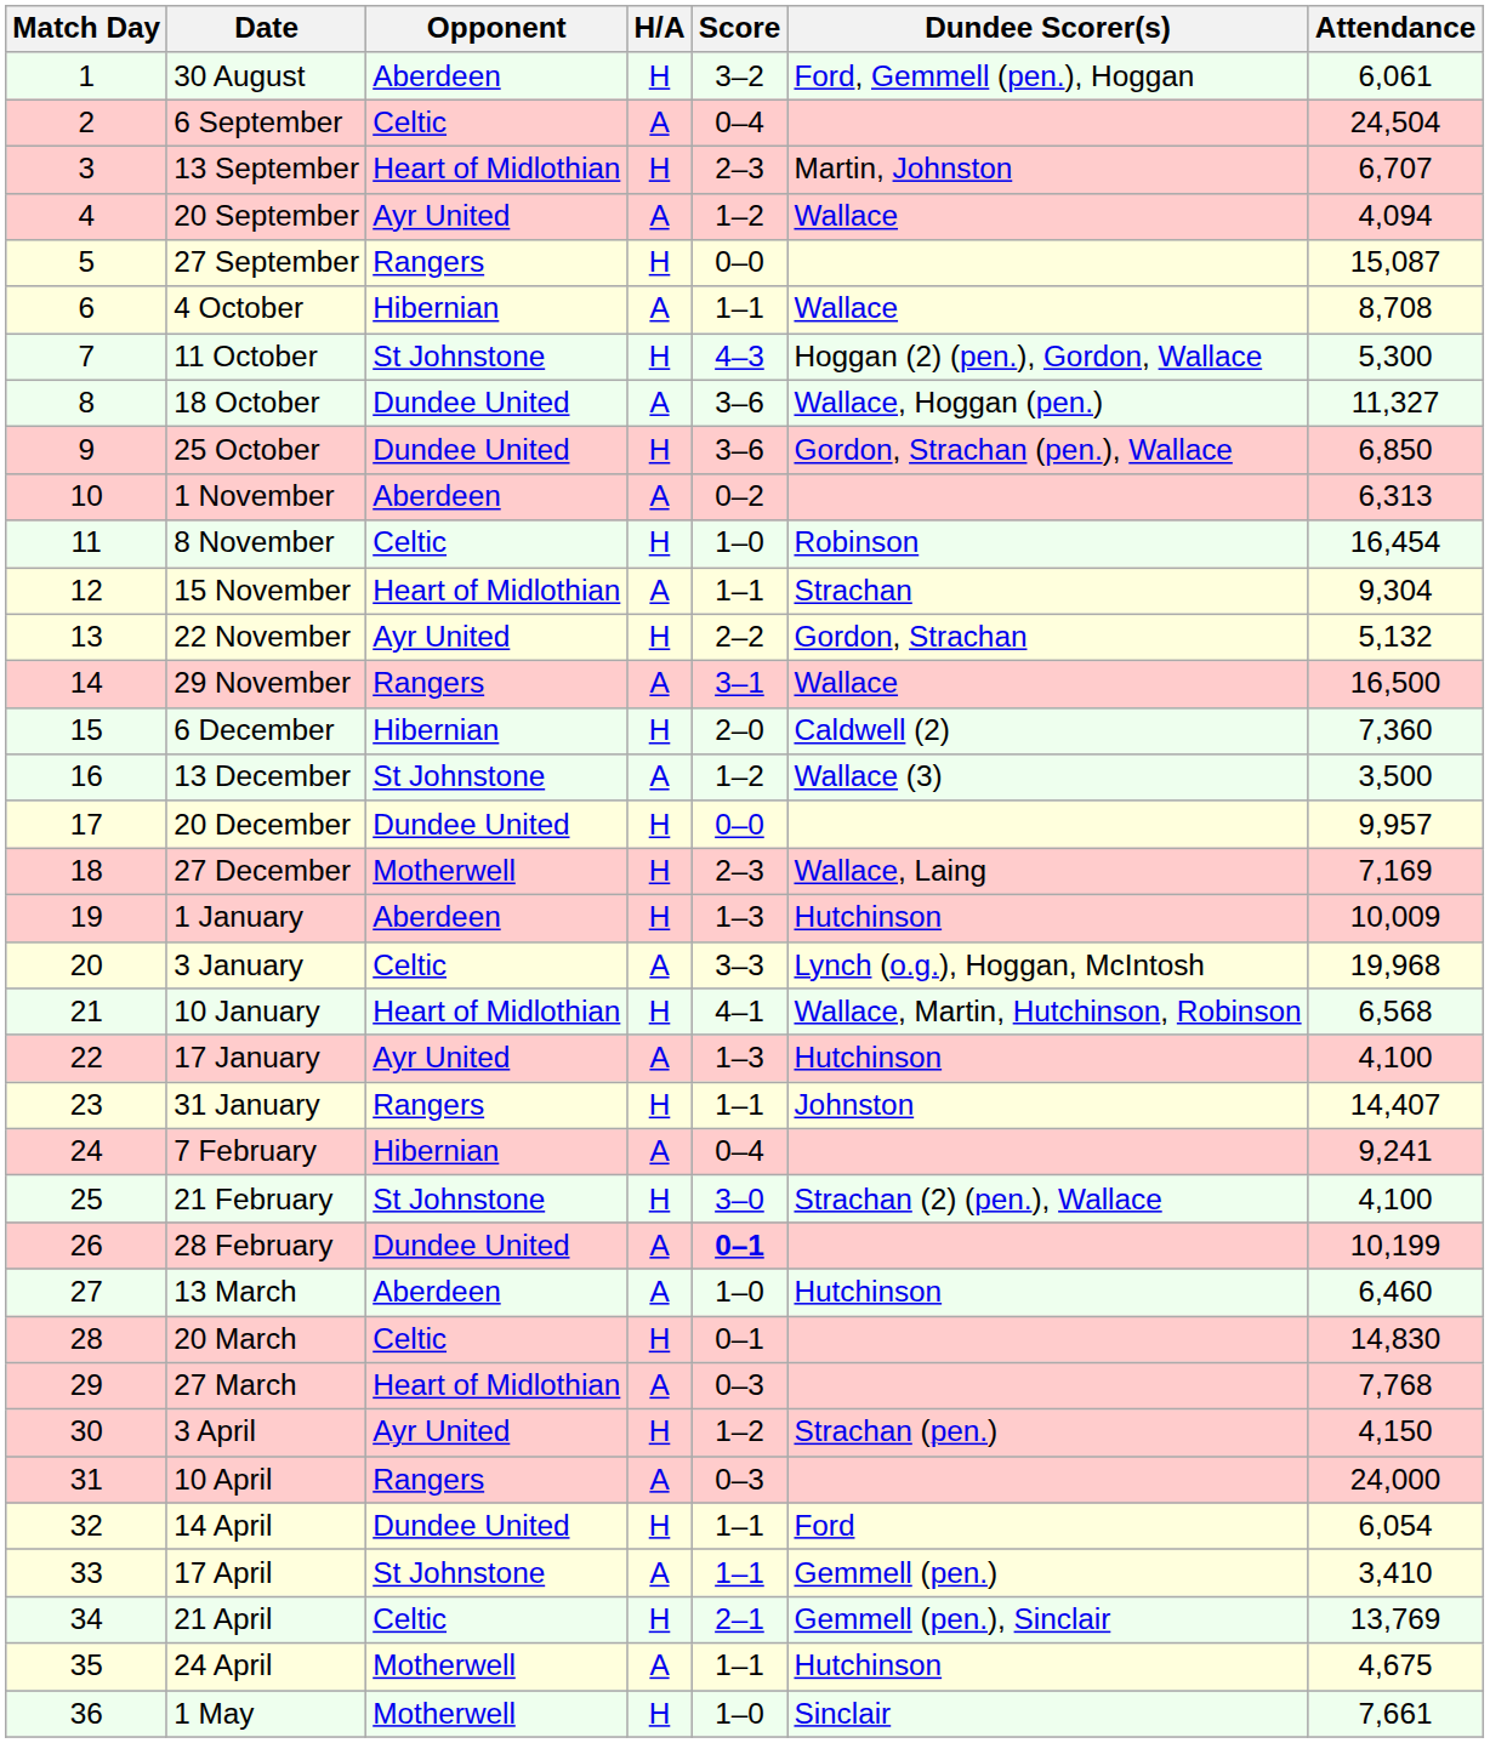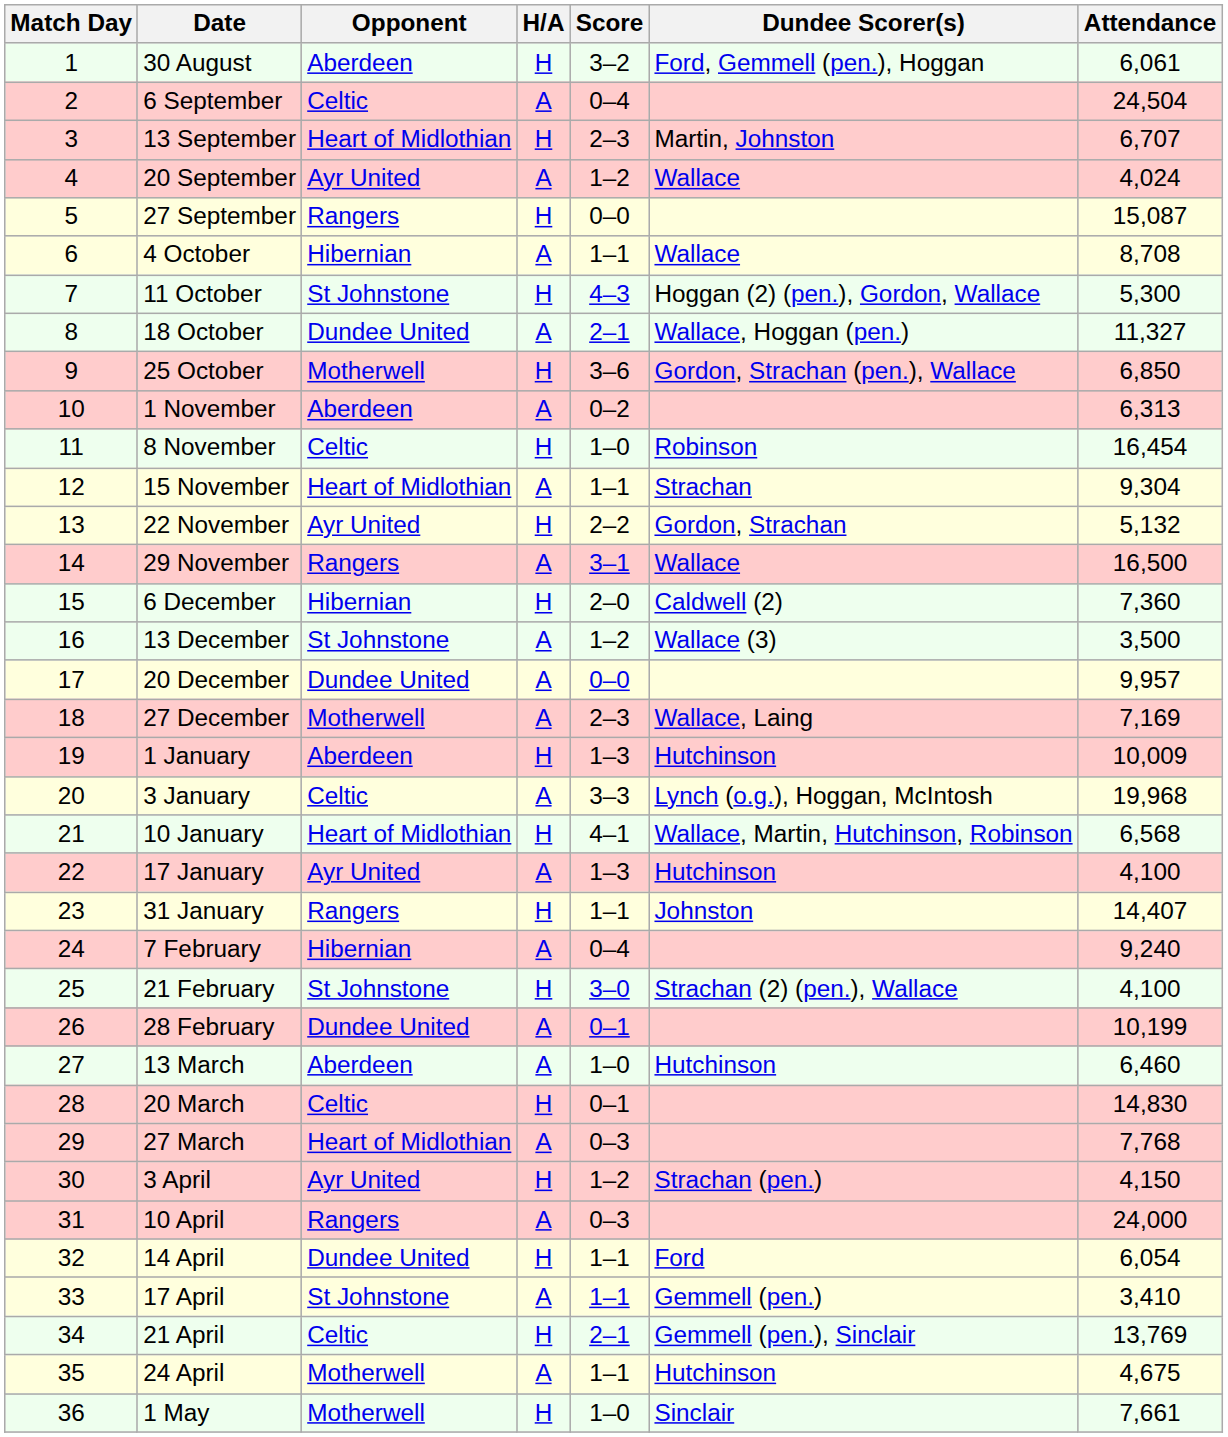 <table class="wikitable" style="text-align:center">
 <tr>
 <th>Match Day</th>
 <th>Date</th>
 <th>Opponent</th>
 <th>H/A</th>
 <th>Score</th>
 <th>Dundee Scorer(s)</th>
 <th>Attendance</th>
 </tr>
 <tr bgcolor="#EEFFEE">
 <td>1</td>
 <td align="left">30 August</td>
 <td align="left"><a href='#'>Aberdeen</a></td>
 <td><a href='#'>H</a></td>
 <td>3–2</td>
 <td align="left"><a href='#'>Ford</a>, <a href='#'>Gemmell</a> (<a href='#'>pen.</a>), Hoggan</td>
 <td>6,061</td>
 </tr>
 <tr bgcolor="#FFCCCC">
 <td>2</td>
 <td align="left">6 September</td>
 <td align="left"><a href='#'>Celtic</a></td>
 <td><a href='#'>A</a></td>
 <td>0–4</td>
 <td align="left"></td>
 <td>24,504</td>
 </tr>
 <tr bgcolor="#FFCCCC">
 <td>3</td>
 <td align="left">13 September</td>
 <td align="left"><a href='#'>Heart of Midlothian</a></td>
 <td><a href='#'>H</a></td>
 <td>2–3</td>
 <td align="left">Martin, <a href='#'>Johnston</a></td>
 <td>6,707</td>
 </tr>
 <tr bgcolor="#FFCCCC">
 <td>4</td>
 <td align="left">20 September</td>
 <td align="left"><a href='#'>Ayr United</a></td>
 <td><a href='#'>A</a></td>
 <td>1–2</td>
 <td align="left"><a href='#'>Wallace</a></td>
-<td>4,094</td>
+<td>4,024</td>
 </tr>
 <tr bgcolor="#FFFFDD">
 <td>5</td>
 <td align="left">27 September</td>
 <td align="left"><a href='#'>Rangers</a></td>
 <td><a href='#'>H</a></td>
 <td>0–0</td>
 <td align="left"></td>
 <td>15,087</td>
 </tr>
 <tr bgcolor="#FFFFDD">
 <td>6</td>
 <td align="left">4 October</td>
 <td align="left"><a href='#'>Hibernian</a></td>
 <td><a href='#'>A</a></td>
 <td>1–1</td>
 <td align="left"><a href='#'>Wallace</a></td>
 <td>8,708</td>
 </tr>
 <tr bgcolor="#EEFFEE">
 <td>7</td>
 <td align="left">11 October</td>
 <td align="left"><a href='#'>St Johnstone</a></td>
 <td><a href='#'>H</a></td>
 <td><a href='#'>4–3</a></td>
 <td align="left">Hoggan (2) (<a href='#'>pen.</a>), <a href='#'>Gordon</a>, <a href='#'>Wallace</a></td>
 <td>5,300</td>
 </tr>
 <tr bgcolor="#EEFFEE">
 <td>8</td>
 <td align="left">18 October</td>
 <td align="left"><a href='#'>Dundee United</a></td>
 <td><a href='#'>A</a></td>
-<td>3–6</td>
+<td><a href='#'>2–1</a></td>
 <td align="left"><a href='#'>Wallace</a>, Hoggan (<a href='#'>pen.</a>)</td>
 <td>11,327</td>
 </tr>
 <tr bgcolor="#FFCCCC">
 <td>9</td>
 <td align="left">25 October</td>
-<td align="left"><a href='#'>Dundee United</a></td>
+<td align="left"><a href='#'>Motherwell</a></td>
 <td><a href='#'>H</a></td>
 <td>3–6</td>
 <td align="left"><a href='#'>Gordon</a>, <a href='#'>Strachan</a> (<a href='#'>pen.</a>), <a href='#'>Wallace</a></td>
 <td>6,850</td>
 </tr>
 <tr bgcolor="#FFCCCC">
 <td>10</td>
 <td align="left">1 November</td>
 <td align="left"><a href='#'>Aberdeen</a></td>
 <td><a href='#'>A</a></td>
 <td>0–2</td>
 <td align="left"></td>
 <td>6,313</td>
 </tr>
 <tr bgcolor="#EEFFEE">
 <td>11</td>
 <td align="left">8 November</td>
 <td align="left"><a href='#'>Celtic</a></td>
 <td><a href='#'>H</a></td>
 <td>1–0</td>
 <td align="left"><a href='#'>Robinson</a></td>
 <td>16,454</td>
 </tr>
 <tr bgcolor="#FFFFDD">
 <td>12</td>
 <td align="left">15 November</td>
 <td align="left"><a href='#'>Heart of Midlothian</a></td>
 <td><a href='#'>A</a></td>
 <td>1–1</td>
 <td align="left"><a href='#'>Strachan</a></td>
 <td>9,304</td>
 </tr>
 <tr bgcolor="#FFFFDD">
 <td>13</td>
 <td align="left">22 November</td>
 <td align="left"><a href='#'>Ayr United</a></td>
 <td><a href='#'>H</a></td>
 <td>2–2</td>
 <td align="left"><a href='#'>Gordon</a>, <a href='#'>Strachan</a></td>
 <td>5,132</td>
 </tr>
 <tr bgcolor="#FFCCCC">
 <td>14</td>
 <td align="left">29 November</td>
 <td align="left"><a href='#'>Rangers</a></td>
 <td><a href='#'>A</a></td>
 <td><a href='#'>3–1</a></td>
 <td align="left"><a href='#'>Wallace</a></td>
 <td>16,500</td>
 </tr>
 <tr bgcolor="#EEFFEE">
 <td>15</td>
 <td align="left">6 December</td>
 <td align="left"><a href='#'>Hibernian</a></td>
 <td><a href='#'>H</a></td>
 <td>2–0</td>
 <td align="left"><a href='#'>Caldwell</a> (2)</td>
 <td>7,360</td>
 </tr>
 <tr bgcolor="#EEFFEE">
 <td>16</td>
 <td align="left">13 December</td>
 <td align="left"><a href='#'>St Johnstone</a></td>
 <td><a href='#'>A</a></td>
 <td>1–2</td>
 <td align="left"><a href='#'>Wallace</a> (3)</td>
 <td>3,500</td>
 </tr>
 <tr bgcolor="#FFFFDD">
 <td>17</td>
 <td align="left">20 December</td>
 <td align="left"><a href='#'>Dundee United</a></td>
-<td><a href='#'>H</a></td>
+<td><a href='#'>A</a></td>
 <td><a href='#'>0–0</a></td>
 <td align="left"></td>
 <td>9,957</td>
 </tr>
 <tr bgcolor="#FFCCCC">
 <td>18</td>
 <td align="left">27 December</td>
 <td align="left"><a href='#'>Motherwell</a></td>
-<td><a href='#'>H</a></td>
+<td><a href='#'>A</a></td>
 <td>2–3</td>
 <td align="left"><a href='#'>Wallace</a>, Laing</td>
 <td>7,169</td>
 </tr>
 <tr bgcolor="#FFCCCC">
 <td>19</td>
 <td align="left">1 January</td>
 <td align="left"><a href='#'>Aberdeen</a></td>
 <td><a href='#'>H</a></td>
 <td>1–3</td>
 <td align="left"><a href='#'>Hutchinson</a></td>
 <td>10,009</td>
 </tr>
 <tr bgcolor="#FFFFDD">
 <td>20</td>
 <td align="left">3 January</td>
 <td align="left"><a href='#'>Celtic</a></td>
 <td><a href='#'>A</a></td>
 <td>3–3</td>
 <td align="left"><a href='#'>Lynch</a> (<a href='#'>o.g.</a>), Hoggan, McIntosh</td>
 <td>19,968</td>
 </tr>
 <tr bgcolor="#EEFFEE">
 <td>21</td>
 <td align="left">10 January</td>
 <td align="left"><a href='#'>Heart of Midlothian</a></td>
 <td><a href='#'>H</a></td>
 <td>4–1</td>
 <td align="left"><a href='#'>Wallace</a>, Martin, <a href='#'>Hutchinson</a>, <a href='#'>Robinson</a></td>
 <td>6,568</td>
 </tr>
 <tr bgcolor="#FFCCCC">
 <td>22</td>
 <td align="left">17 January</td>
 <td align="left"><a href='#'>Ayr United</a></td>
 <td><a href='#'>A</a></td>
 <td>1–3</td>
 <td align="left"><a href='#'>Hutchinson</a></td>
 <td>4,100</td>
 </tr>
 <tr bgcolor="#FFFFDD">
 <td>23</td>
 <td align="left">31 January</td>
 <td align="left"><a href='#'>Rangers</a></td>
 <td><a href='#'>H</a></td>
 <td>1–1</td>
 <td align="left"><a href='#'>Johnston</a></td>
 <td>14,407</td>
 </tr>
 <tr bgcolor="#FFCCCC">
 <td>24</td>
 <td align="left">7 February</td>
 <td align="left"><a href='#'>Hibernian</a></td>
 <td><a href='#'>A</a></td>
 <td>0–4</td>
 <td align="left"></td>
-<td>9,241</td>
+<td>9,240</td>
 </tr>
 <tr bgcolor="#EEFFEE">
 <td>25</td>
 <td align="left">21 February</td>
 <td align="left"><a href='#'>St Johnstone</a></td>
 <td><a href='#'>H</a></td>
 <td><a href='#'>3–0</a></td>
 <td align="left"><a href='#'>Strachan</a> (2) (<a href='#'>pen.</a>), <a href='#'>Wallace</a></td>
 <td>4,100</td>
 </tr>
 <tr bgcolor="#FFCCCC">
 <td>26</td>
 <td align="left">28 February</td>
 <td align="left"><a href='#'>Dundee United</a></td>
 <td><a href='#'>A</a></td>
-<td><strong><a href='#'>0–1</a></strong></td>
+<td><a href='#'>0–1</a></td>
 <td align="left"></td>
 <td>10,199</td>
 </tr>
 <tr bgcolor="#EEFFEE">
 <td>27</td>
 <td align="left">13 March</td>
 <td align="left"><a href='#'>Aberdeen</a></td>
 <td><a href='#'>A</a></td>
 <td>1–0</td>
 <td align="left"><a href='#'>Hutchinson</a></td>
 <td>6,460</td>
 </tr>
 <tr bgcolor="#FFCCCC">
 <td>28</td>
 <td align="left">20 March</td>
 <td align="left"><a href='#'>Celtic</a></td>
 <td><a href='#'>H</a></td>
 <td>0–1</td>
 <td align="left"></td>
 <td>14,830</td>
 </tr>
 <tr bgcolor="#FFCCCC">
 <td>29</td>
 <td align="left">27 March</td>
 <td align="left"><a href='#'>Heart of Midlothian</a></td>
 <td><a href='#'>A</a></td>
 <td>0–3</td>
 <td align="left"></td>
 <td>7,768</td>
 </tr>
 <tr bgcolor="#FFCCCC">
 <td>30</td>
 <td align="left">3 April</td>
 <td align="left"><a href='#'>Ayr United</a></td>
 <td><a href='#'>H</a></td>
 <td>1–2</td>
 <td align="left"><a href='#'>Strachan</a> (<a href='#'>pen.</a>)</td>
 <td>4,150</td>
 </tr>
 <tr bgcolor="#FFCCCC">
 <td>31</td>
 <td align="left">10 April</td>
 <td align="left"><a href='#'>Rangers</a></td>
 <td><a href='#'>A</a></td>
 <td>0–3</td>
 <td align="left"></td>
 <td>24,000</td>
 </tr>
 <tr bgcolor="#FFFFDD">
 <td>32</td>
 <td align="left">14 April</td>
 <td align="left"><a href='#'>Dundee United</a></td>
 <td><a href='#'>H</a></td>
 <td>1–1</td>
 <td align="left"><a href='#'>Ford</a></td>
 <td>6,054</td>
 </tr>
 <tr bgcolor="#FFFFDD">
 <td>33</td>
 <td align="left">17 April</td>
 <td align="left"><a href='#'>St Johnstone</a></td>
 <td><a href='#'>A</a></td>
 <td><a href='#'>1–1</a></td>
 <td align="left"><a href='#'>Gemmell</a> (<a href='#'>pen.</a>)</td>
 <td>3,410</td>
 </tr>
 <tr bgcolor="#EEFFEE">
 <td>34</td>
 <td align="left">21 April</td>
 <td align="left"><a href='#'>Celtic</a></td>
 <td><a href='#'>H</a></td>
 <td><a href='#'>2–1</a></td>
 <td align="left"><a href='#'>Gemmell</a> (<a href='#'>pen.</a>), <a href='#'>Sinclair</a></td>
 <td>13,769</td>
 </tr>
 <tr bgcolor="#FFFFDD">
 <td>35</td>
 <td align="left">24 April</td>
 <td align="left"><a href='#'>Motherwell</a></td>
 <td><a href='#'>A</a></td>
 <td>1–1</td>
 <td align="left"><a href='#'>Hutchinson</a></td>
 <td>4,675</td>
 </tr>
 <tr bgcolor="#EEFFEE">
 <td>36</td>
 <td align="left">1 May</td>
 <td align="left"><a href='#'>Motherwell</a></td>
 <td><a href='#'>H</a></td>
 <td>1–0</td>
 <td align="left"><a href='#'>Sinclair</a></td>
 <td>7,661</td>
 </tr>
 </table>
